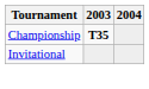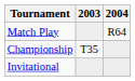 <table class="wikitable" style="text-align:center;">
 <tr>
 <th>Tournament</th>
 <th>2003</th>
 <th>2004</th>
 </tr>
 <tr>
+<td align="left"><a href='#'>Match Play</a></td>
+<td style="background:#eeeeee;"></td>
+<td>R64</td>
+</tr>
+<tr>
 <td align="left"><a href='#'>Championship</a></td>
-<td><strong>T35</strong></td>
+<td>T35</td>
 <td style="background:#eeeeee;"></td>
 </tr>
 <tr>
 <td align="left"><a href='#'>Invitational</a></td>
 <td style="background:#eeeeee;"></td>
 <td style="background:#eeeeee;"></td>
 </tr>
 </table>
